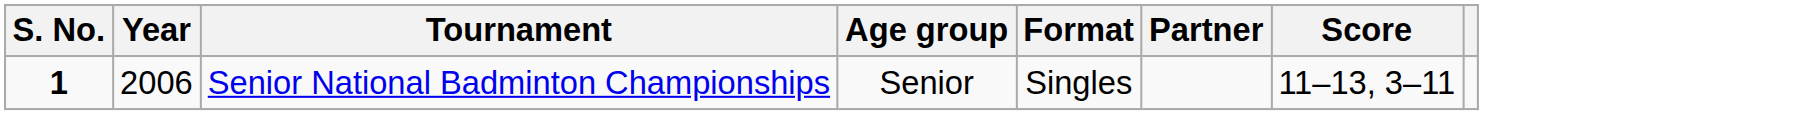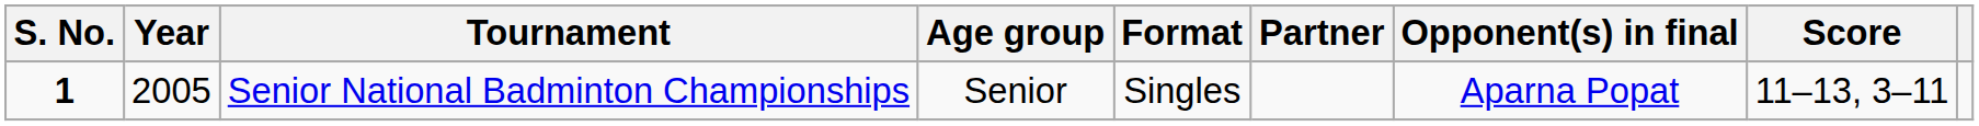 <table class="wikitable">
 <tr>
 <th>S. No.</th>
 <th>Year</th>
 <th>Tournament</th>
 <th>Age group</th>
 <th>Format</th>
 <th>Partner</th>
+<th>Opponent(s) in final</th>
 <th>Score</th>
 <th></th>
 </tr>
 <tr>
 <td align="center"><strong>1</strong></td>
-<td align="center">2006</td>
+<td align="center">2005</td>
 <td align="left"><a href='#'>Senior National Badminton Championships</a></td>
 <td align="center">Senior</td>
 <td align="center">Singles</td>
 <td align="center" style=color:#ccc></td>
+<td align="center"><a href='#'>Aparna Popat</a></td>
 <td align="center">11–13, 3–11</td>
 <td align="center"></td>
 </tr>
 </table>
